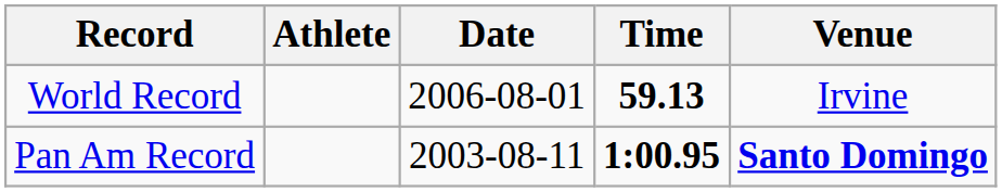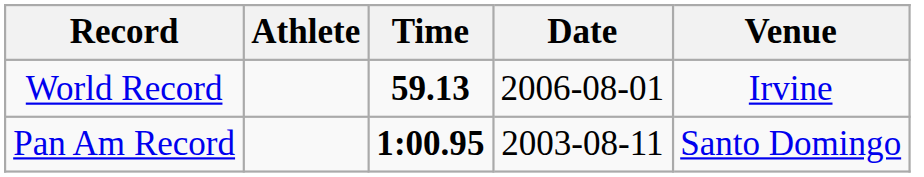 <table class="wikitable" style="text-align:center;">
 <tr>
 <th>Record</th>
 <th>Athlete</th>
+<th>Time</th>
 <th>Date</th>
-<th>Time</th>
 <th>Venue</th>
 </tr>
 <tr>
 <td><a href='#'>World Record</a></td>
 <td></td>
+<td><strong>59.13</strong></td>
 <td>2006-08-01</td>
-<td><strong>59.13</strong></td>
 <td> <a href='#'>Irvine</a></td>
 </tr>
 <tr>
 <td><a href='#'>Pan Am Record</a></td>
 <td></td>
+<td><strong>1:00.95</strong></td>
 <td>2003-08-11</td>
-<td><strong>1:00.95</strong></td>
-<td><strong> <a href='#'>Santo Domingo</a></strong></td>
+<td> <a href='#'>Santo Domingo</a></td>
 </tr>
 </table>
